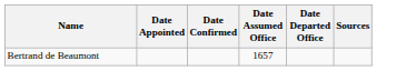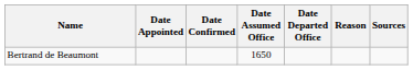 <table class="wikitable">
 <tr style="font-size: 75%;">
 <th style="width: 150px;">Name</th>
 <th style="width: 50px;">Date Appointed</th>
 <th style="width: 50px;">Date Confirmed</th>
 <th style="width: 50px;">Date Assumed Office</th>
 <th style="width: 50px;">Date Departed Office</th>
+<th style="width: 40px;">Reason</th>
 <th style="width: 30px;">Sources</th>
 </tr>
 <tr style="font-size: 75%;">
 <td>Bertrand de Beaumont</td>
 <td style="text-align: center;"></td>
 <td style="text-align: center;"></td>
-<td style="text-align: center;">1657</td>
+<td style="text-align: center;">1650</td>
+<td style="text-align: center;"></td>
 <td style="text-align: center;"></td>
 <td></td>
 </tr>
 </table>
